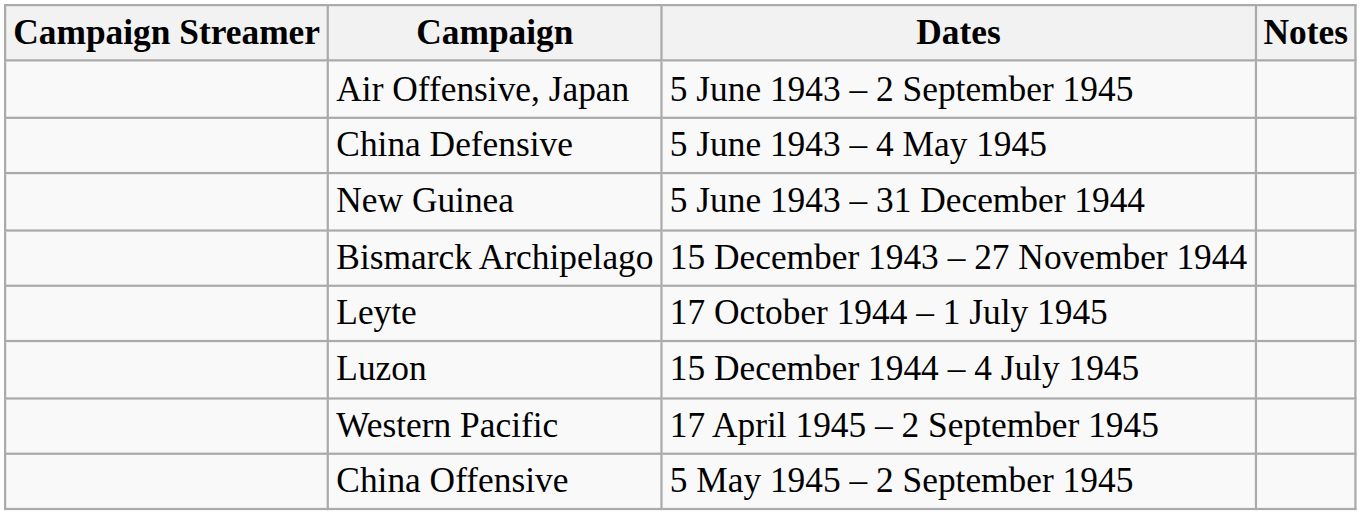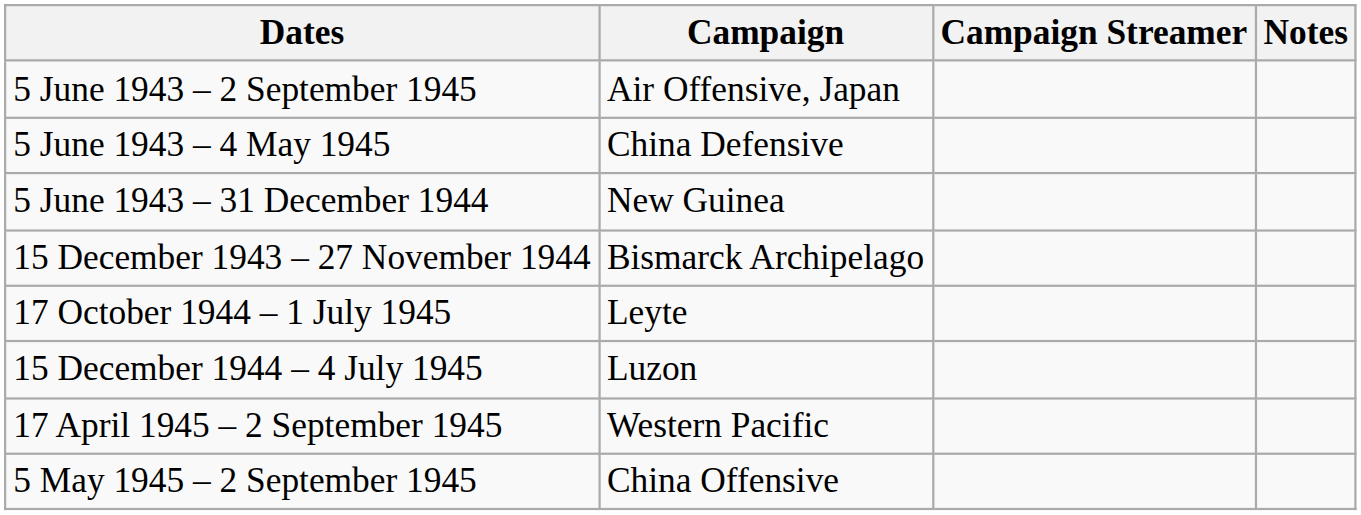 <table class="wikitable">
 <tr style="background:#efefef;">
+<th>Dates</th>
+<th>Campaign</th>
 <th>Campaign Streamer</th>
-<th>Campaign</th>
-<th>Dates</th>
 <th>Notes</th>
 </tr>
 <tr>
+<td>5 June 1943 – 2 September 1945</td>
+<td>Air Offensive, Japan</td>
 <td></td>
-<td>Air Offensive, Japan</td>
-<td>5 June 1943 – 2 September 1945</td>
 <td></td>
 </tr>
 <tr>
+<td>5 June 1943 – 4 May 1945</td>
+<td>China Defensive</td>
 <td></td>
-<td>China Defensive</td>
-<td>5 June 1943 – 4 May 1945</td>
 <td></td>
 </tr>
 <tr>
+<td>5 June 1943 – 31 December 1944</td>
+<td>New Guinea</td>
 <td></td>
-<td>New Guinea</td>
-<td>5 June 1943 – 31 December 1944</td>
 <td></td>
 </tr>
 <tr>
+<td>15 December 1943 – 27 November 1944</td>
+<td>Bismarck Archipelago</td>
 <td></td>
-<td>Bismarck Archipelago</td>
-<td>15 December 1943 – 27 November 1944</td>
 <td></td>
 </tr>
 <tr>
+<td>17 October 1944 – 1 July 1945</td>
+<td>Leyte</td>
 <td></td>
-<td>Leyte</td>
-<td>17 October 1944 – 1 July 1945</td>
 <td></td>
 </tr>
 <tr>
+<td>15 December 1944 – 4 July 1945</td>
+<td>Luzon</td>
 <td></td>
-<td>Luzon</td>
-<td>15 December 1944 – 4 July 1945</td>
 <td></td>
 </tr>
 <tr>
+<td>17 April 1945 – 2 September 1945</td>
+<td>Western Pacific</td>
 <td></td>
-<td>Western Pacific</td>
-<td>17 April 1945 – 2 September 1945</td>
 <td></td>
 </tr>
 <tr>
+<td>5 May 1945 – 2 September 1945</td>
+<td>China Offensive</td>
 <td></td>
-<td>China Offensive</td>
-<td>5 May 1945 – 2 September 1945</td>
 <td></td>
 </tr>
 </table>
